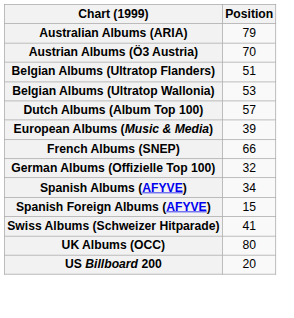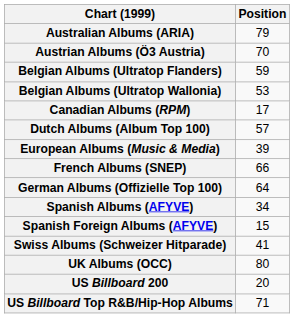 <table class="wikitable sortable plainrowheaders" style="text-align:center;">
 <tr>
 <th scope="col">Chart (1999)</th>
 <th scope="col">Position</th>
 </tr>
 <tr>
 <th scope="row">Australian Albums (ARIA)</th>
 <td>79</td>
 </tr>
 <tr>
 <th scope="row">Austrian Albums (Ö3 Austria)</th>
 <td>70</td>
 </tr>
 <tr>
 <th scope="row">Belgian Albums (Ultratop Flanders)</th>
-<td>51</td>
+<td>59</td>
 </tr>
 <tr>
 <th scope="row">Belgian Albums (Ultratop Wallonia)</th>
 <td>53</td>
+</tr>
+<tr>
+<th scope="row">Canadian Albums (<em>RPM</em>)</th>
+<td>17</td>
 </tr>
 <tr>
 <th scope="row">Dutch Albums (Album Top 100)</th>
 <td>57</td>
 </tr>
 <tr>
 <th scope="row">European Albums (<em>Music & Media</em>)</th>
 <td>39</td>
 </tr>
 <tr>
 <th scope="row">French Albums (SNEP)</th>
 <td>66</td>
 </tr>
 <tr>
 <th scope="row">German Albums (Offizielle Top 100)</th>
-<td>32</td>
+<td>64</td>
 </tr>
 <tr>
 <th scope="row">Spanish Albums (<a href='#'>AFYVE</a>)</th>
 <td>34</td>
 </tr>
 <tr>
 <th scope="row">Spanish Foreign Albums (<a href='#'>AFYVE</a>)</th>
 <td>15</td>
 </tr>
 <tr>
 <th scope="row">Swiss Albums (Schweizer Hitparade)</th>
 <td>41</td>
 </tr>
 <tr>
 <th scope="row">UK Albums (OCC)</th>
 <td>80</td>
 </tr>
 <tr>
 <th scope="row">US <em>Billboard</em> 200</th>
 <td>20</td>
 </tr>
+<tr>
+<th scope="row">US <em>Billboard</em> Top R&B/Hip-Hop Albums</th>
+<td>71</td>
+</tr>
 </table>
